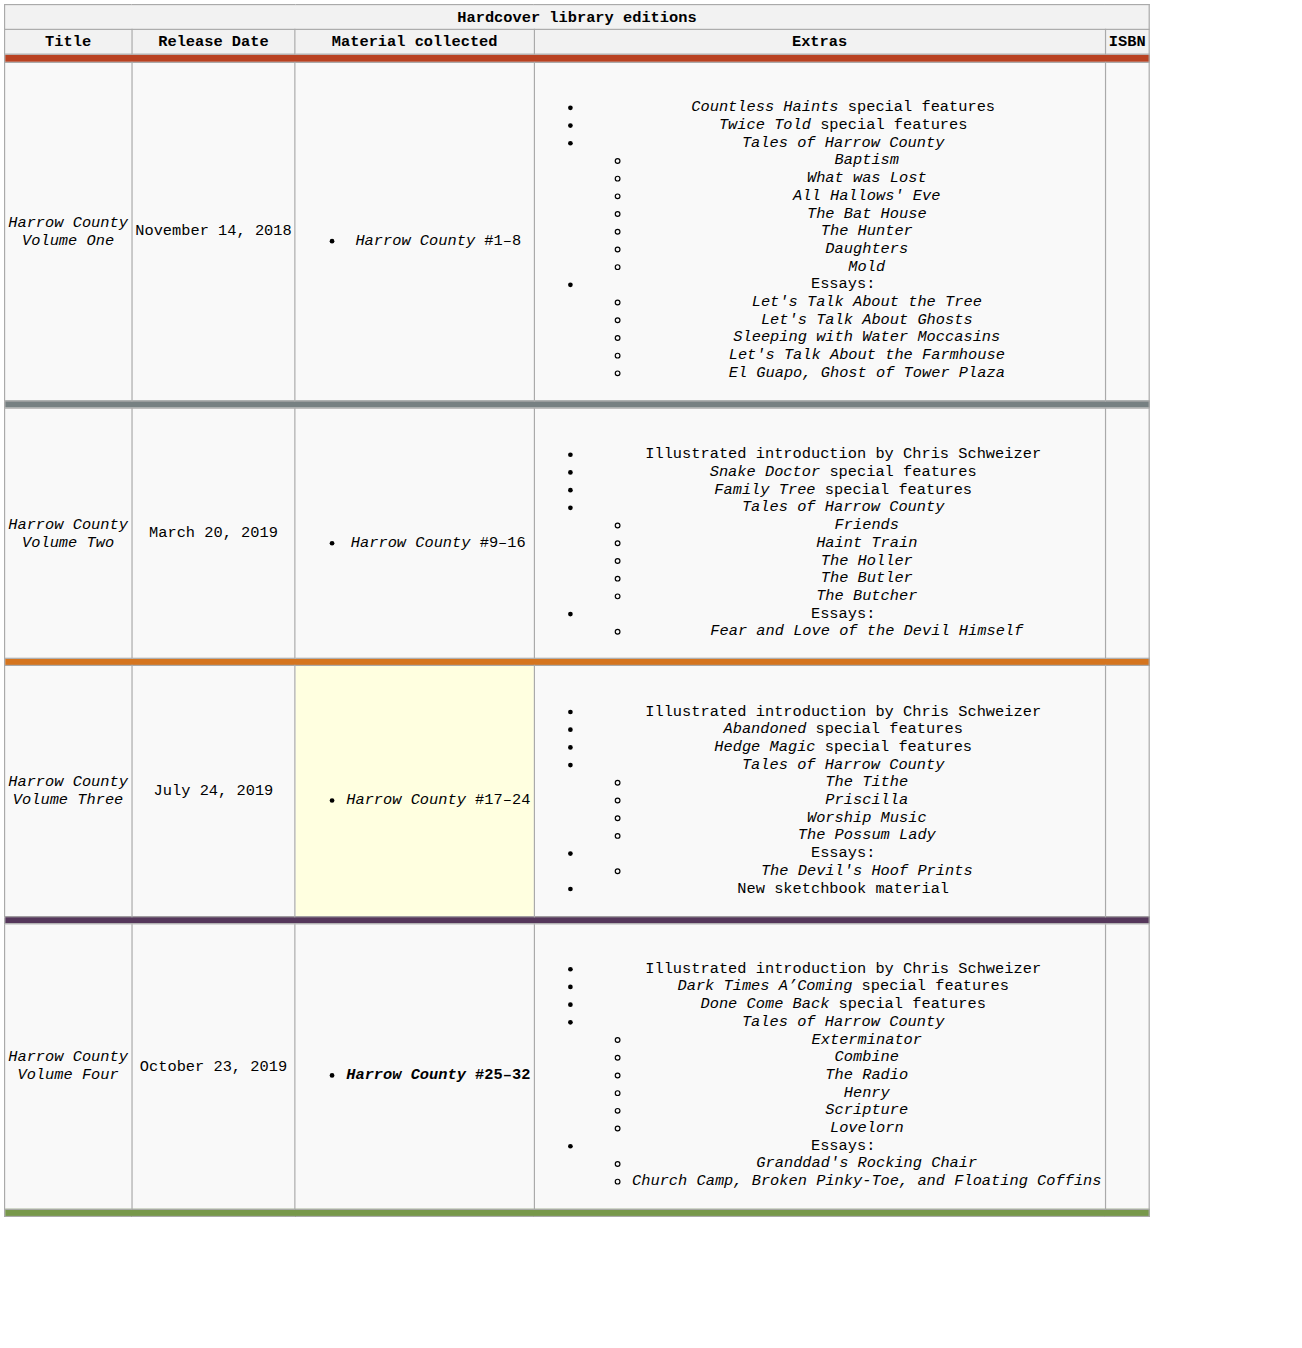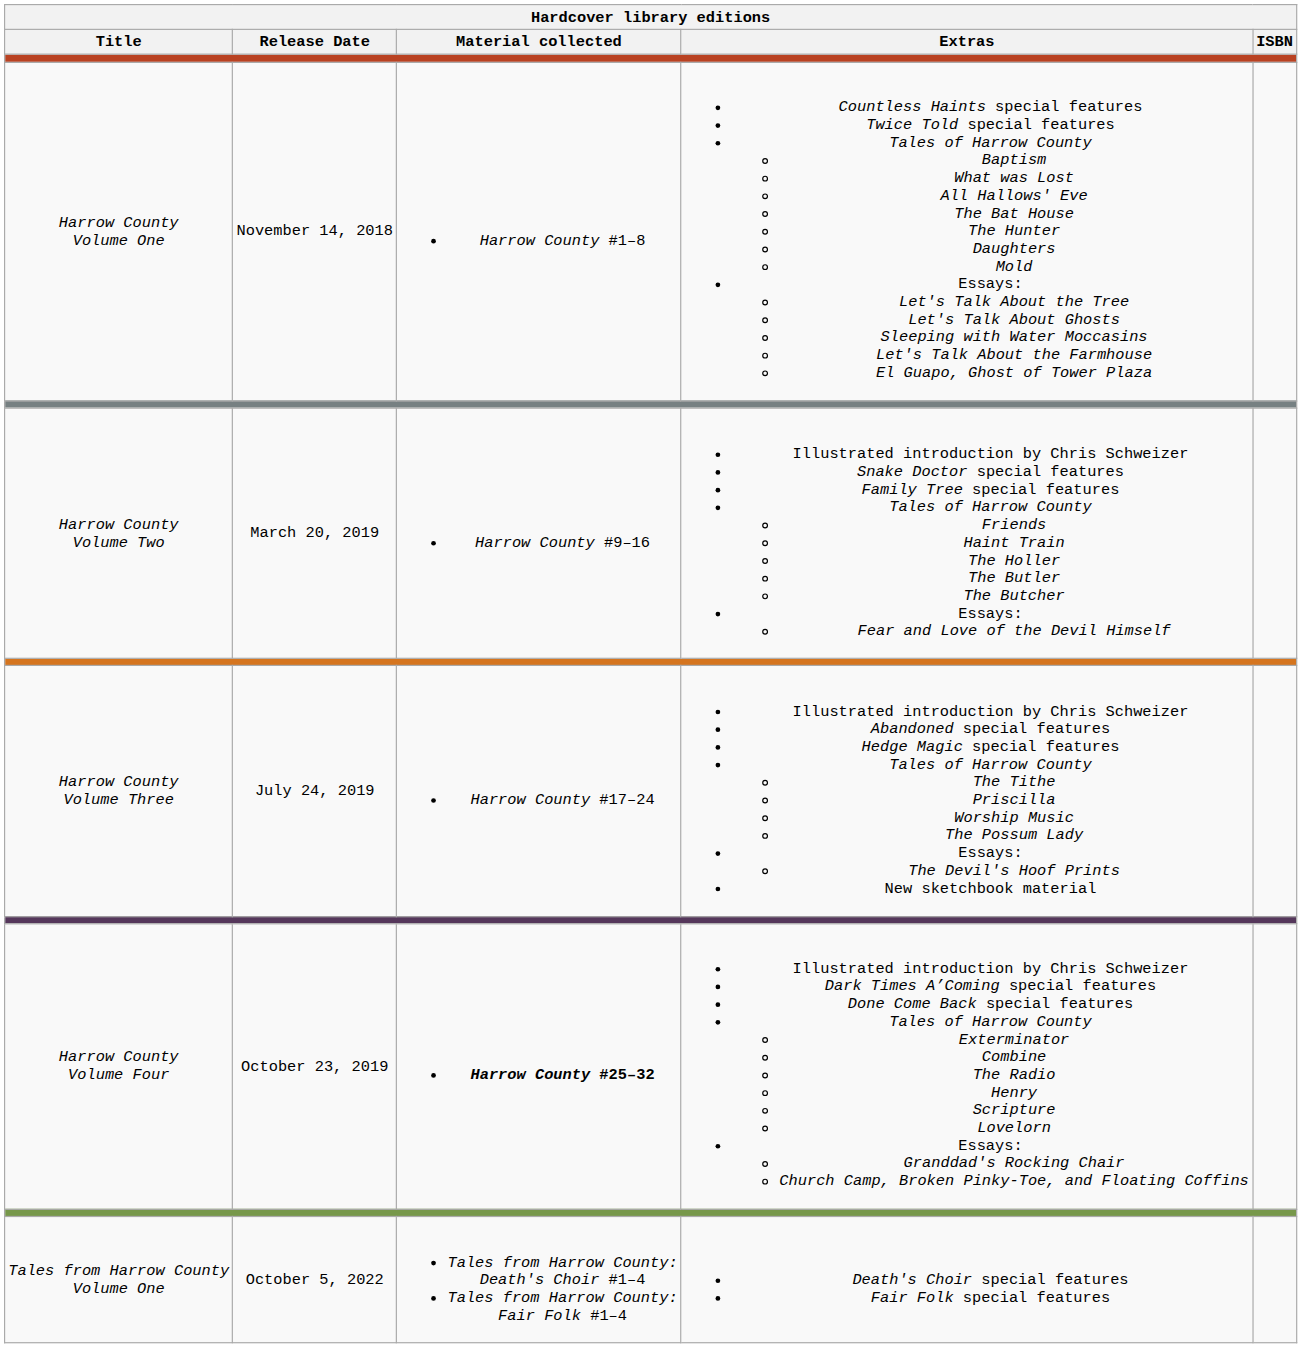 <table class="wikitable mw-collapsible mw-collapsed" style="text-align: center">
 <tr>
 <th colspan=5>Hardcover library editions</th>
 </tr>
 <tr>
 <th>Title</th>
 <th>Release Date</th>
 <th>Material collected</th>
 <th>Extras</th>
 <th>ISBN</th>
 </tr>
 <tr>
 <td colspan=5 style=background:#b94222></td>
 </tr>
 <tr>
 <td><em>Harrow County<br>Volume One</em></td>
 <td>November 14, 2018</td>
 <td><br><ul><li><em>Harrow County</em> #1–8</li></ul></td>
 <td><br><ul><li><em>Countless Haints</em> special features</li><li><em>Twice Told</em> special features</li><li><em>Tales of Harrow County</em><ul><li><em>Baptism</em></li><li><em>What was Lost</em></li><li><em>All Hallows' Eve</em></li><li><em>The Bat House</em></li><li><em>The Hunter</em></li><li><em>Daughters</em></li><li><em>Mold</em></li></ul></li><li>Essays:<ul><li><em>Let's Talk About the Tree</em></li><li><em>Let's Talk About Ghosts</em></li><li><em>Sleeping with Water Moccasins</em></li><li><em>Let's Talk About the Farmhouse</em></li><li><em>El Guapo, Ghost of Tower Plaza</em></li></ul></li></ul></td>
 <td></td>
 </tr>
 <tr>
 <td colspan=5 style=background:#768082></td>
 </tr>
 <tr>
 <td><em>Harrow County<br>Volume Two</em></td>
 <td>March 20, 2019</td>
 <td><br><ul><li><em>Harrow County</em> #9–16</li></ul></td>
 <td><br><ul><li>Illustrated introduction by Chris Schweizer</li><li><em>Snake Doctor</em> special features</li><li><em>Family Tree</em> special features</li><li><em>Tales of Harrow County</em><ul><li><em>Friends</em></li><li><em>Haint Train</em></li><li><em>The Holler</em></li><li><em>The Butler</em></li><li><em>The Butcher</em></li></ul></li><li>Essays:<ul><li><em>Fear and Love of the Devil Himself</em></li></ul></li></ul></td>
 <td></td>
 </tr>
 <tr>
 <td colspan=5 style=background:#d5751f></td>
 </tr>
 <tr>
 <td><em>Harrow County<br>Volume Three</em></td>
 <td>July 24, 2019</td>
-<td style="background: lightyellow;"><br><ul><li><em>Harrow County</em> #17–24</li></ul></td>
+<td><br><ul><li><em>Harrow County</em> #17–24</li></ul></td>
 <td><br><ul><li>Illustrated introduction by Chris Schweizer</li><li><em>Abandoned</em> special features</li><li><em>Hedge Magic</em> special features</li><li><em>Tales of Harrow County</em><ul><li><em>The Tithe</em></li><li><em>Priscilla</em></li><li><em>Worship Music</em></li><li><em>The Possum Lady</em></li></ul></li><li>Essays:<ul><li><em>The Devil's Hoof Prints</em></li></ul></li><li>New sketchbook material</li></ul></td>
 <td></td>
 </tr>
 <tr>
 <td colspan=5 style=background:#55375b></td>
 </tr>
 <tr>
 <td><em>Harrow County<br>Volume Four</em></td>
 <td>October 23, 2019</td>
 <td><strong><br><ul><li><em>Harrow County</em> #25–32</li></ul></strong></td>
 <td><br><ul><li>Illustrated introduction by Chris Schweizer</li><li><em>Dark Times A’Coming</em> special features</li><li><em>Done Come Back</em> special features</li><li><em>Tales of Harrow County</em><ul><li><em>Exterminator</em></li><li><em>Combine</em></li><li><em>The Radio</em></li><li><em>Henry</em></li><li><em>Scripture</em></li><li><em>Lovelorn</em></li></ul></li><li>Essays:<ul><li><em>Granddad's Rocking Chair</em></li><li><em>Church Camp, Broken Pinky-Toe, and Floating Coffins</em></li></ul></li></ul></td>
 <td></td>
 </tr>
 <tr>
 <td colspan=5 style=background:#77984a></td>
 </tr>
+<tr>
+<td><em>Tales from Harrow County<br>Volume One</em></td>
+<td>October 5, 2022</td>
+<td><br><ul><li><em>Tales from Harrow County:<br>Death's Choir</em> #1–4</li><li><em>Tales from Harrow County:<br>Fair Folk</em> #1–4</li></ul></td>
+<td><br><ul><li><em>Death's Choir</em> special features</li><li><em>Fair Folk</em> special features</li></ul></td>
+<td></td>
+</tr>
 </table>
